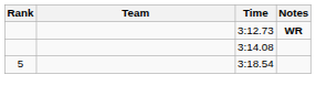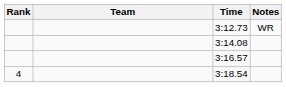 <table class="wikitable" style="text-align:center">
 <tr>
 <th>Rank</th>
 <th Style="width:18em">Team</th>
 <th>Time</th>
 <th>Notes</th>
 </tr>
 <tr>
 <td></td>
 <td style="text-align:left"></td>
 <td>3:12.73</td>
-<td><strong>WR</strong></td>
+<td>WR</td>
 </tr>
 <tr>
 <td></td>
 <td style="text-align:left"></td>
 <td>3:14.08</td>
 <td></td>
 </tr>
 <tr>
-<td>5</td>
+<td></td>
+<td style="text-align:left"></td>
+<td>3:16.57</td>
+<td></td>
+</tr>
+<tr>
+<td>4</td>
 <td style="text-align:left"></td>
 <td>3:18.54</td>
 <td></td>
 </tr>
 </table>
